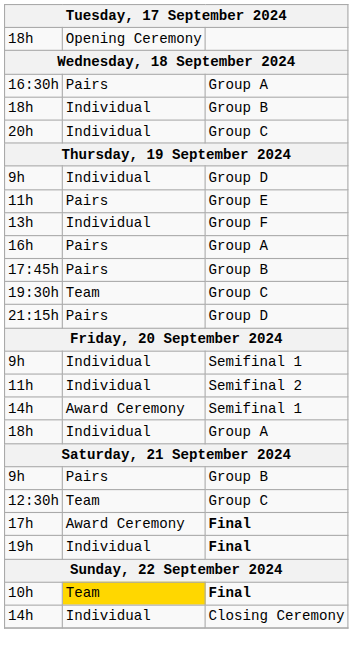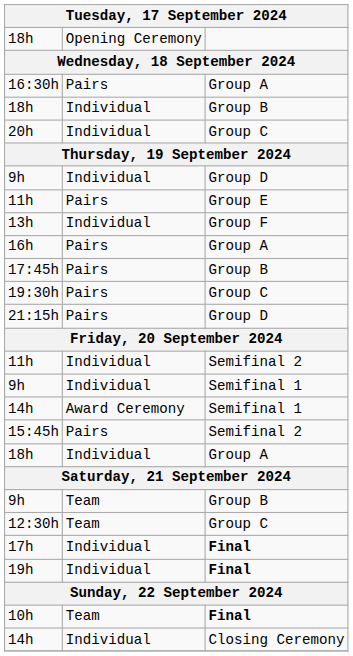 <table class="wikitable">
 <tr>
 <th colspan="3">Tuesday, 17 September 2024</th>
 </tr>
 <tr>
 <td>18h</td>
 <td>Opening Ceremony</td>
 </tr>
 <tr>
 <th colspan="3">Wednesday, 18 September 2024</th>
 </tr>
 <tr>
 <td>16:30h</td>
 <td>Pairs</td>
 <td>Group A</td>
 </tr>
 <tr>
 <td>18h</td>
 <td>Individual</td>
 <td>Group B</td>
 </tr>
 <tr>
 <td>20h</td>
 <td>Individual</td>
 <td>Group C</td>
 </tr>
 <tr>
 <th colspan="3">Thursday, 19 September 2024</th>
 </tr>
 <tr>
 <td>9h</td>
 <td>Individual</td>
 <td>Group D</td>
 </tr>
 <tr>
 <td>11h</td>
 <td>Pairs</td>
 <td>Group E</td>
 </tr>
 <tr>
 <td>13h</td>
 <td>Individual</td>
 <td>Group F</td>
 </tr>
 <tr>
 <td>16h</td>
 <td>Pairs</td>
 <td>Group A</td>
 </tr>
 <tr>
 <td>17:45h</td>
 <td>Pairs</td>
 <td>Group B</td>
 </tr>
 <tr>
 <td>19:30h</td>
-<td>Team</td>
+<td>Pairs</td>
 <td>Group C</td>
 </tr>
 <tr>
 <td>21:15h</td>
 <td>Pairs</td>
 <td>Group D</td>
 </tr>
 <tr>
 <th colspan="3">Friday, 20 September 2024</th>
 </tr>
 <tr>
+<td>11h</td>
+<td>Individual</td>
+<td>Semifinal 2</td>
+</tr>
+<tr>
 <td>9h</td>
 <td>Individual</td>
 <td>Semifinal 1</td>
 </tr>
 <tr>
-<td>11h</td>
-<td>Individual</td>
-<td>Semifinal 2</td>
-</tr>
-<tr>
 <td>14h</td>
 <td>Award Ceremony</td>
 <td>Semifinal 1</td>
+</tr>
+<tr>
+<td>15:45h</td>
+<td>Pairs</td>
+<td>Semifinal 2</td>
 </tr>
 <tr>
 <td>18h</td>
 <td>Individual</td>
 <td>Group A</td>
 </tr>
 <tr>
 <th colspan="3">Saturday, 21 September 2024</th>
 </tr>
 <tr>
 <td>9h</td>
-<td>Pairs</td>
+<td>Team</td>
 <td>Group B</td>
 </tr>
 <tr>
 <td>12:30h</td>
 <td>Team</td>
 <td>Group C</td>
 </tr>
 <tr>
 <td>17h</td>
-<td>Award Ceremony</td>
+<td>Individual</td>
 <td><strong>Final</strong></td>
 </tr>
 <tr>
 <td>19h</td>
 <td>Individual</td>
 <td><strong>Final</strong></td>
 </tr>
 <tr>
 <th colspan="3">Sunday, 22 September 2024</th>
 </tr>
 <tr>
 <td>10h</td>
-<td style="background: gold;">Team</td>
+<td>Team</td>
 <td><strong>Final</strong></td>
 </tr>
 <tr>
 <td>14h</td>
 <td>Individual</td>
 <td>Closing Ceremony</td>
 </tr>
 <tr>
 </tr>
 </table>
